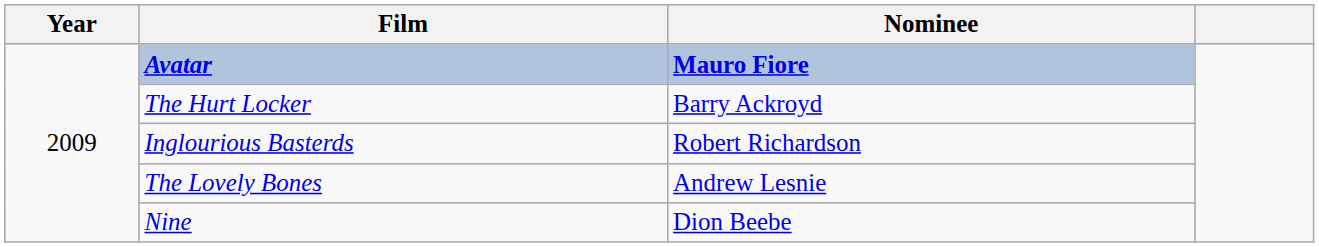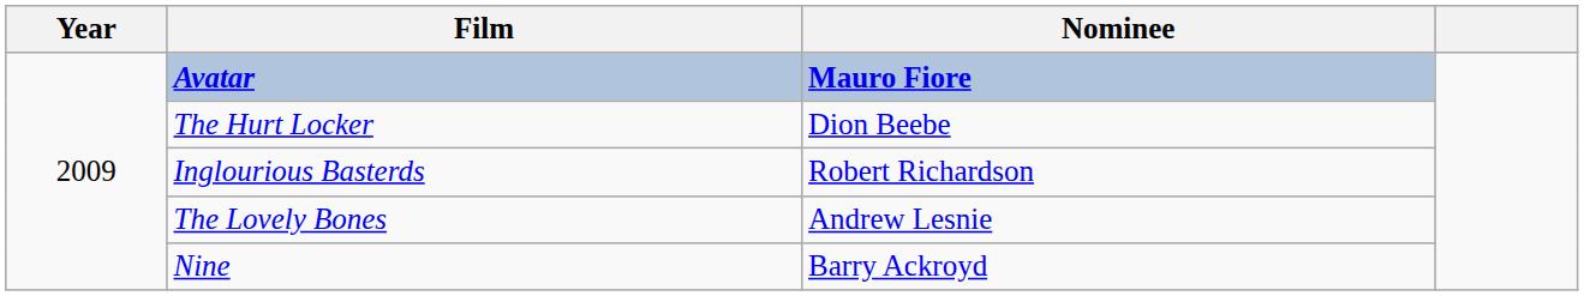 <table class="wikitable" width="95%" cellpadding="5">
 <tr>
 <th width="100">Year</th>
 <th width="450">Film</th>
 <th width="450">Nominee</th>
 <th width="100"></th>
 </tr>
 <tr>
 <td rowspan="5" style="text-align:center;">2009</td>
 <td style="background:#B0C4DE;"><strong><em><a href='#'>Avatar</a></em></strong></td>
 <td style="background:#B0C4DE;"><strong><a href='#'>Mauro Fiore</a></strong></td>
 <td style="text-align:center;" rowspan="5"></td>
 </tr>
 <tr>
 <td><em><a href='#'>The Hurt Locker</a></em></td>
-<td><a href='#'>Barry Ackroyd</a></td>
+<td><a href='#'>Dion Beebe</a></td>
 </tr>
 <tr>
 <td><em><a href='#'>Inglourious Basterds</a></em></td>
 <td><a href='#'>Robert Richardson</a></td>
 </tr>
 <tr>
 <td><em><a href='#'>The Lovely Bones</a></em></td>
 <td><a href='#'>Andrew Lesnie</a></td>
 </tr>
 <tr>
 <td><em><a href='#'>Nine</a></em></td>
-<td><a href='#'>Dion Beebe</a></td>
+<td><a href='#'>Barry Ackroyd</a></td>
 </tr>
 </table>
